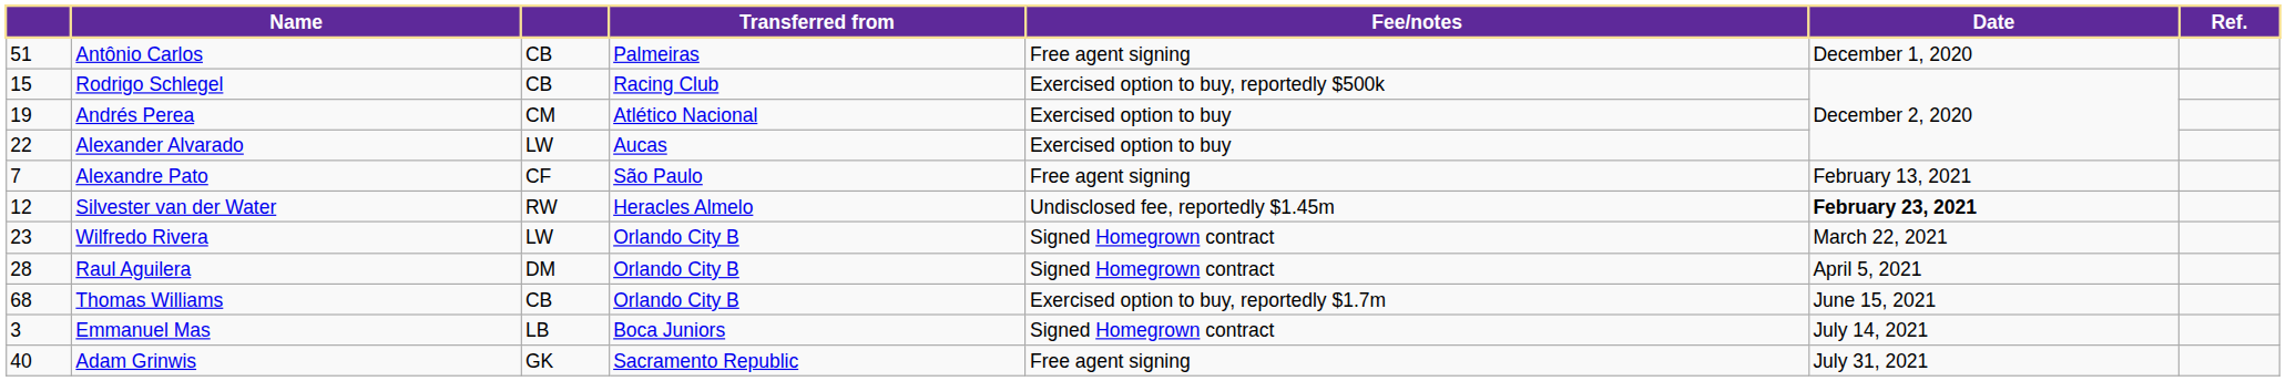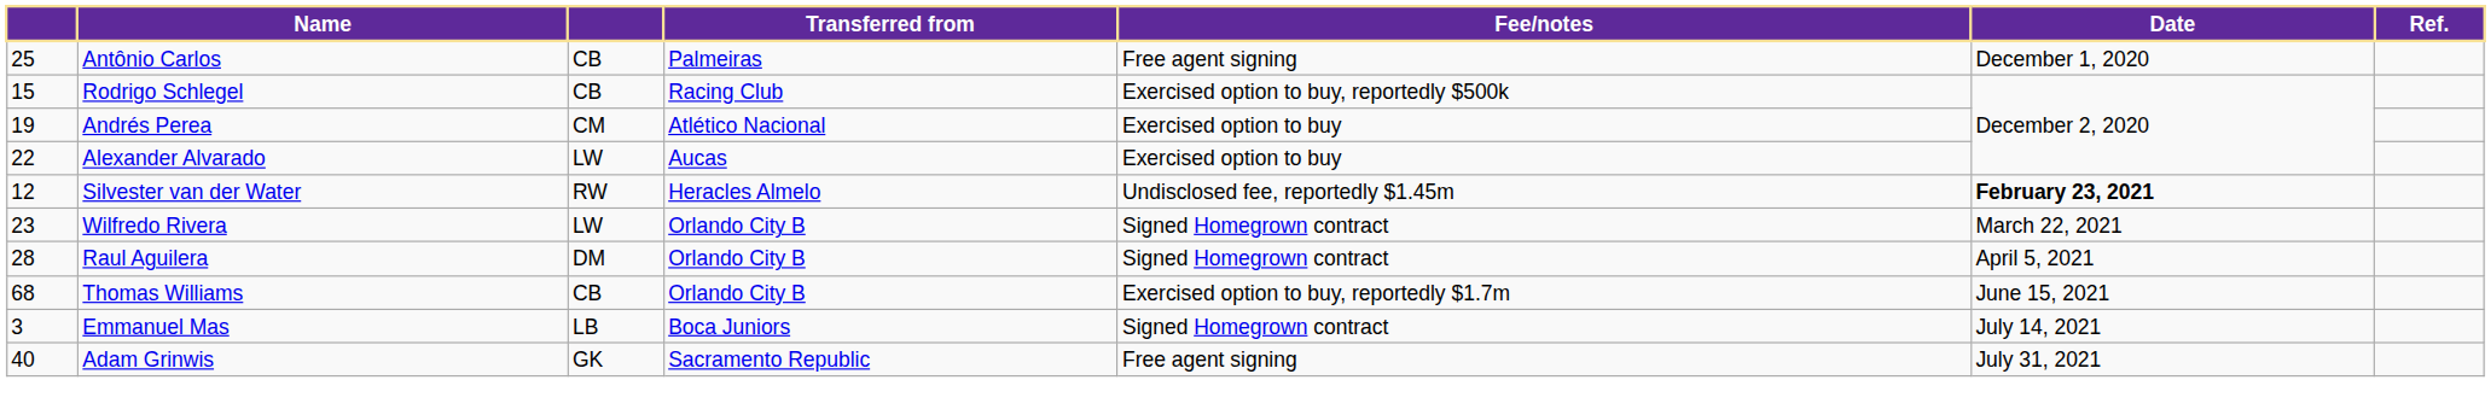 <table class="wikitable" style="width:90%; text-align:center; font-size:95%; text-align:left;">
 <tr>
 <th style="background:#5E299A; color:white; border:2px solid #F8E196;"></th>
 <th style="background:#5E299A; color:white; border:2px solid #F8E196;">Name</th>
 <th style="background:#5E299A; color:white; border:2px solid #F8E196;"></th>
 <th style="background:#5E299A; color:white; border:2px solid #F8E196;">Transferred from</th>
 <th style="background:#5E299A; color:white; border:2px solid #F8E196;">Fee/notes</th>
 <th style="background:#5E299A; color:white; border:2px solid #F8E196;">Date</th>
 <th style="background:#5E299A; color:white; border:2px solid #F8E196;">Ref.</th>
 </tr>
 <tr>
-<td>51</td>
+<td>25</td>
 <td> <a href='#'>Antônio Carlos</a></td>
 <td>CB</td>
 <td> <a href='#'>Palmeiras</a></td>
 <td>Free agent signing</td>
 <td>December 1, 2020</td>
 <td></td>
 </tr>
 <tr>
 <td>15</td>
 <td> <a href='#'>Rodrigo Schlegel</a></td>
 <td>CB</td>
 <td> <a href='#'>Racing Club</a></td>
 <td>Exercised option to buy, reportedly $500k</td>
 <td rowspan="3">December 2, 2020</td>
 <td></td>
 </tr>
 <tr>
 <td>19</td>
 <td> <a href='#'>Andrés Perea</a></td>
 <td>CM</td>
 <td> <a href='#'>Atlético Nacional</a></td>
 <td>Exercised option to buy</td>
 <td></td>
 </tr>
 <tr>
 <td>22</td>
 <td> <a href='#'>Alexander Alvarado</a></td>
 <td>LW</td>
 <td> <a href='#'>Aucas</a></td>
 <td>Exercised option to buy</td>
-<td></td>
-</tr>
-<tr>
-<td>7</td>
-<td> <a href='#'>Alexandre Pato</a></td>
-<td>CF</td>
-<td> <a href='#'>São Paulo</a></td>
-<td>Free agent signing</td>
-<td>February 13, 2021</td>
 <td></td>
 </tr>
 <tr>
 <td>12</td>
 <td> <a href='#'>Silvester van der Water</a></td>
 <td>RW</td>
 <td> <a href='#'>Heracles Almelo</a></td>
 <td>Undisclosed fee, reportedly $1.45m</td>
 <td><strong>February 23, 2021</strong></td>
 <td></td>
 </tr>
 <tr>
 <td>23</td>
 <td> <a href='#'>Wilfredo Rivera</a></td>
 <td>LW</td>
 <td> <a href='#'>Orlando City B</a></td>
 <td>Signed <a href='#'>Homegrown</a> contract</td>
 <td>March 22, 2021</td>
 <td></td>
 </tr>
 <tr>
 <td>28</td>
 <td> <a href='#'>Raul Aguilera</a></td>
 <td>DM</td>
 <td> <a href='#'>Orlando City B</a></td>
 <td>Signed <a href='#'>Homegrown</a> contract</td>
 <td>April 5, 2021</td>
 <td></td>
 </tr>
 <tr>
 <td>68</td>
 <td> <a href='#'>Thomas Williams</a></td>
 <td>CB</td>
 <td> <a href='#'>Orlando City B</a></td>
 <td>Exercised option to buy, reportedly $1.7m</td>
 <td>June 15, 2021</td>
 <td></td>
 </tr>
 <tr>
 <td>3</td>
 <td> <a href='#'>Emmanuel Mas</a></td>
 <td>LB</td>
 <td> <a href='#'>Boca Juniors</a></td>
 <td>Signed <a href='#'>Homegrown</a> contract</td>
 <td>July 14, 2021</td>
 <td></td>
 </tr>
 <tr>
 <td>40</td>
 <td> <a href='#'>Adam Grinwis</a></td>
 <td>GK</td>
 <td> <a href='#'>Sacramento Republic</a></td>
 <td>Free agent signing</td>
 <td>July 31, 2021</td>
 <td></td>
 </tr>
 </table>
